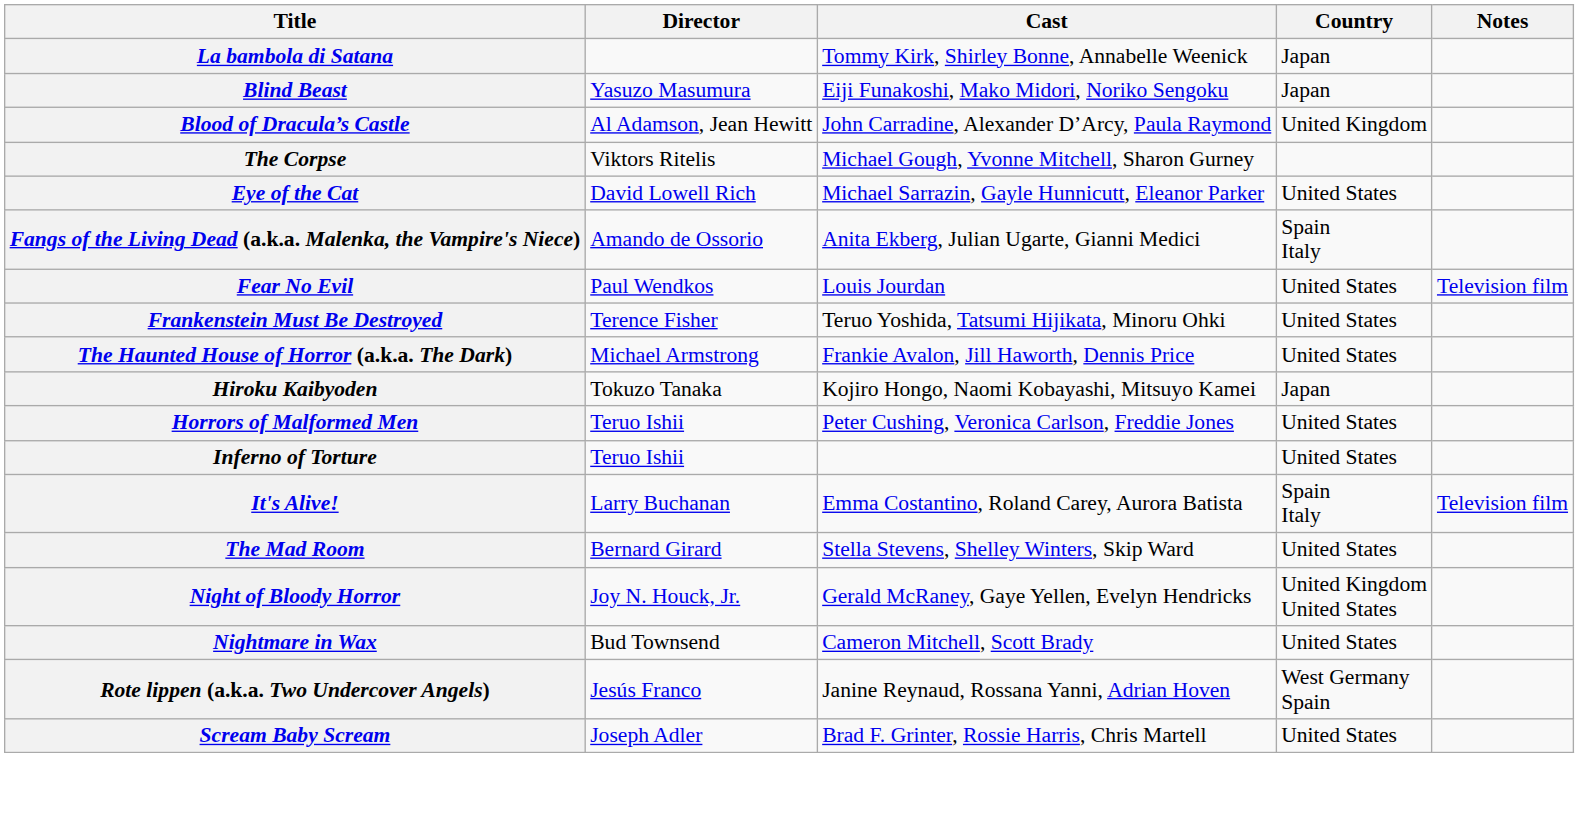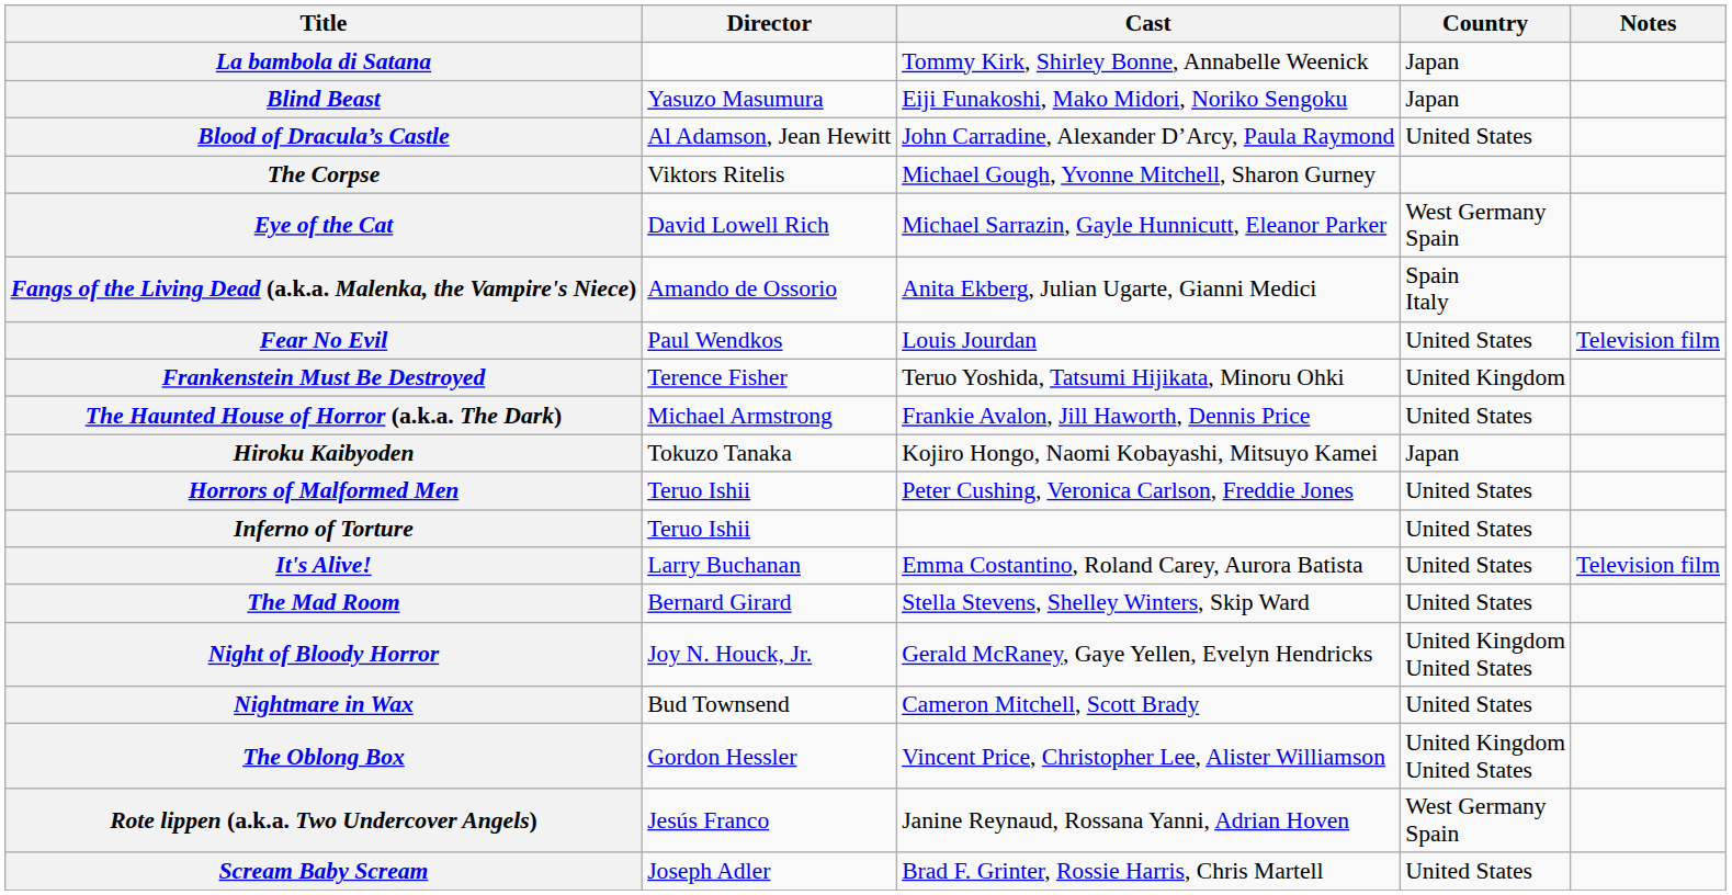 <table class="wikitable sortable">
 <tr>
 <th scope="col">Title</th>
 <th scope="col" class="unsortable">Director</th>
 <th scope="col" class="unsortable">Cast</th>
 <th scope="col">Country</th>
 <th scope="col" class="unsortable">Notes</th>
 </tr>
 <tr>
 <th><em><a href='#'>La bambola di Satana</a></em></th>
 <td></td>
 <td><a href='#'>Tommy Kirk</a>, <a href='#'>Shirley Bonne</a>, Annabelle Weenick</td>
 <td>Japan</td>
 <td></td>
 </tr>
 <tr>
 <th><em><a href='#'>Blind Beast</a></em></th>
 <td><a href='#'>Yasuzo Masumura</a></td>
 <td><a href='#'>Eiji Funakoshi</a>, <a href='#'>Mako Midori</a>, <a href='#'>Noriko Sengoku</a></td>
 <td>Japan</td>
 <td></td>
 </tr>
 <tr>
 <th><em><a href='#'>Blood of Dracula’s Castle</a></em></th>
 <td><a href='#'>Al Adamson</a>, Jean Hewitt</td>
 <td><a href='#'>John Carradine</a>, Alexander D’Arcy, <a href='#'>Paula Raymond</a></td>
-<td>United Kingdom</td>
+<td>United States</td>
 <td></td>
 </tr>
 <tr>
 <th><em>The Corpse</em></th>
 <td>Viktors Ritelis</td>
 <td><a href='#'>Michael Gough</a>, <a href='#'>Yvonne Mitchell</a>, Sharon Gurney</td>
 <td></td>
 <td></td>
 </tr>
 <tr>
 <th><em><a href='#'>Eye of the Cat</a></em></th>
 <td><a href='#'>David Lowell Rich</a></td>
 <td><a href='#'>Michael Sarrazin</a>, <a href='#'>Gayle Hunnicutt</a>, <a href='#'>Eleanor Parker</a></td>
-<td>United States</td>
+<td>West Germany<br>Spain</td>
 <td></td>
 </tr>
 <tr>
 <th><em><a href='#'>Fangs of the Living Dead</a></em> (a.k.a. <em>Malenka, the Vampire's Niece</em>)</th>
 <td><a href='#'>Amando de Ossorio</a></td>
 <td><a href='#'>Anita Ekberg</a>, Julian Ugarte, Gianni Medici</td>
 <td>Spain<br>Italy</td>
 <td></td>
 </tr>
 <tr>
 <th><em><a href='#'>Fear No Evil</a></em></th>
 <td><a href='#'>Paul Wendkos</a></td>
 <td><a href='#'>Louis Jourdan</a></td>
 <td>United States</td>
 <td><a href='#'>Television film</a></td>
 </tr>
 <tr>
 <th><em><a href='#'>Frankenstein Must Be Destroyed</a></em></th>
 <td><a href='#'>Terence Fisher</a></td>
 <td>Teruo Yoshida, <a href='#'>Tatsumi Hijikata</a>, Minoru Ohki</td>
-<td>United States</td>
+<td>United Kingdom</td>
 <td></td>
 </tr>
 <tr>
 <th><em><a href='#'>The Haunted House of Horror</a></em> (a.k.a. <em>The Dark</em>)</th>
 <td><a href='#'>Michael Armstrong</a></td>
 <td><a href='#'>Frankie Avalon</a>, <a href='#'>Jill Haworth</a>, <a href='#'>Dennis Price</a></td>
 <td>United States</td>
 <td></td>
 </tr>
 <tr>
 <th><em>Hiroku Kaibyoden</em></th>
 <td>Tokuzo Tanaka</td>
 <td>Kojiro Hongo, Naomi Kobayashi, Mitsuyo Kamei</td>
 <td>Japan</td>
 <td></td>
 </tr>
 <tr>
 <th><em><a href='#'>Horrors of Malformed Men</a></em></th>
 <td><a href='#'>Teruo Ishii</a></td>
 <td><a href='#'>Peter Cushing</a>, <a href='#'>Veronica Carlson</a>, <a href='#'>Freddie Jones</a></td>
 <td>United States</td>
 <td></td>
 </tr>
 <tr>
 <th><em>Inferno of Torture</em></th>
 <td><a href='#'>Teruo Ishii</a></td>
 <td></td>
 <td>United States</td>
 <td></td>
 </tr>
 <tr>
 <th><em><a href='#'>It's Alive!</a></em></th>
 <td><a href='#'>Larry Buchanan</a></td>
 <td><a href='#'>Emma Costantino</a>, Roland Carey, Aurora Batista</td>
-<td>Spain<br>Italy</td>
+<td>United States</td>
 <td><a href='#'>Television film</a></td>
 </tr>
 <tr>
 <th><em><a href='#'>The Mad Room</a></em></th>
 <td><a href='#'>Bernard Girard</a></td>
 <td><a href='#'>Stella Stevens</a>, <a href='#'>Shelley Winters</a>, Skip Ward</td>
 <td>United States</td>
 <td></td>
 </tr>
 <tr>
 <th><em><a href='#'>Night of Bloody Horror</a></em></th>
 <td><a href='#'>Joy N. Houck, Jr.</a></td>
 <td><a href='#'>Gerald McRaney</a>, Gaye Yellen, Evelyn Hendricks</td>
 <td>United Kingdom<br>United States</td>
 <td></td>
 </tr>
 <tr>
 <th><em><a href='#'>Nightmare in Wax</a></em></th>
 <td>Bud Townsend</td>
 <td><a href='#'>Cameron Mitchell</a>, <a href='#'>Scott Brady</a></td>
 <td>United States</td>
 <td></td>
 </tr>
 <tr>
+<th><em><a href='#'>The Oblong Box</a></em></th>
+<td><a href='#'>Gordon Hessler</a></td>
+<td><a href='#'>Vincent Price</a>, <a href='#'>Christopher Lee</a>, <a href='#'>Alister Williamson</a></td>
+<td>United Kingdom<br>United States</td>
+<td></td>
+</tr>
+<tr>
 <th><em>Rote lippen</em> (a.k.a. <em>Two Undercover Angels</em>)</th>
 <td><a href='#'>Jesús Franco</a></td>
 <td>Janine Reynaud, Rossana Yanni, <a href='#'>Adrian Hoven</a></td>
 <td>West Germany<br>Spain</td>
 <td></td>
 </tr>
 <tr>
 <th><em><a href='#'>Scream Baby Scream</a></em></th>
 <td><a href='#'>Joseph Adler</a></td>
 <td><a href='#'>Brad F. Grinter</a>, <a href='#'>Rossie Harris</a>, Chris Martell</td>
 <td>United States</td>
 <td></td>
 </tr>
 <tr>
 </tr>
 </table>
